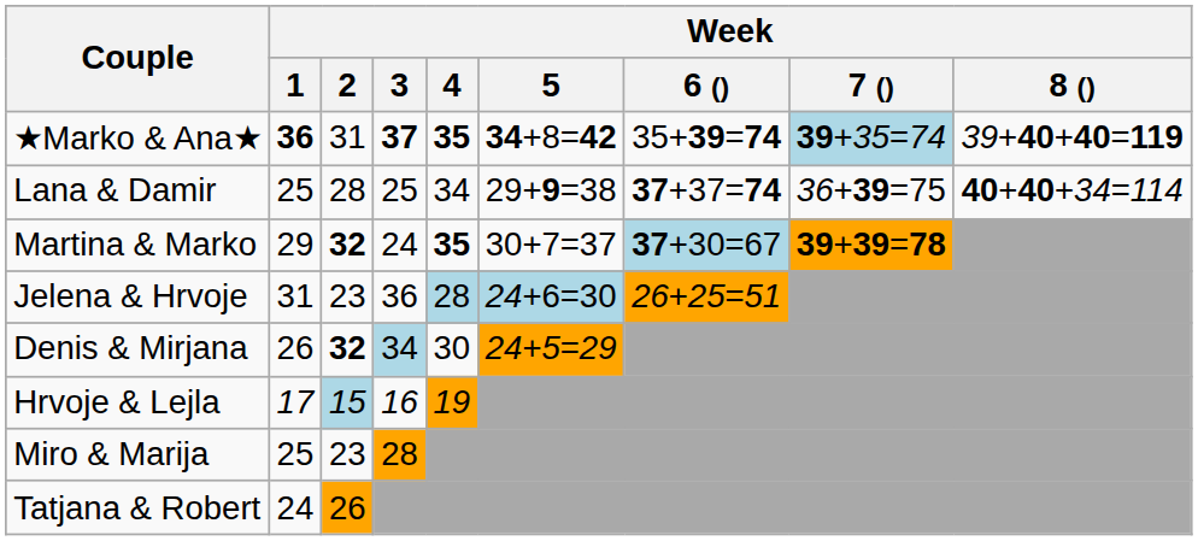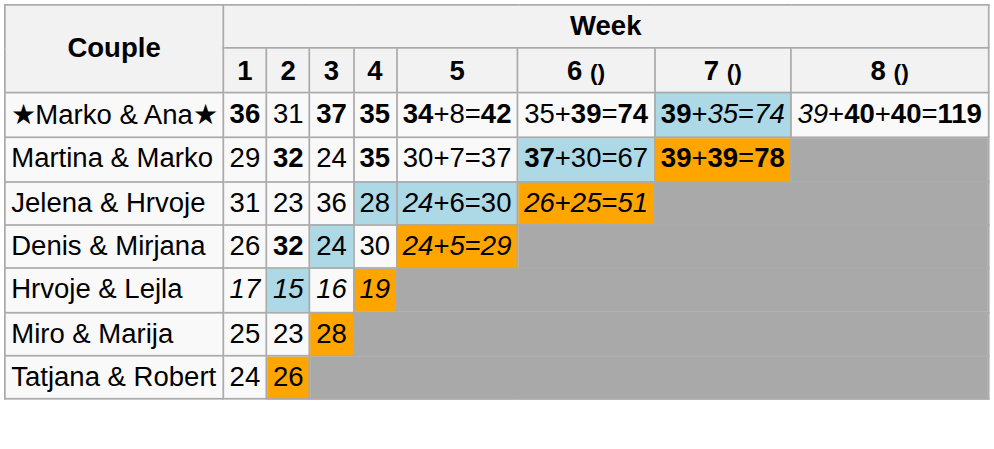 <table class="wikitable">
 <tr>
 <th rowspan="2">Couple</th>
 <th colspan="8">Week</th>
 </tr>
 <tr>
 <th>1</th>
 <th>2</th>
 <th>3</th>
 <th>4</th>
 <th>5</th>
 <th>6 <small>()</small></th>
 <th>7 <small>()</small></th>
 <th>8 <small>()</small></th>
 </tr>
 <tr>
 <td><span>★</span>Marko & Ana<span>★</span></td>
 <td align="center"><span><strong>36</strong></span></td>
 <td align="center"><span>31</span></td>
 <td align="center"><span><strong>37</strong></span></td>
 <td align="center"><span><strong>35</strong></span></td>
 <td align="center"><span></span><span><strong>34</strong></span>+<span>8</span>=<strong>42</strong></td>
 <td align="center"><span></span><span>35</span>+<span><strong>39</strong></span>=<strong>74</strong></td>
 <td align="center" bgcolor="lightblue"><span><strong>39</strong></span>+<span><em>35</em></span>=<em>74</em></td>
 <td align="center"><span><span></span></span><span><em>39</em></span>+<span><strong>40</strong></span>+<span><strong>40</strong></span>=<strong>119</strong></td>
 </tr>
 <tr>
-<td>Lana & Damir</td>
-<td align="center"><span>25</span></td>
-<td align="center"><span>28</span></td>
-<td align="center"><span>25</span></td>
-<td align="center"><span>34</span></td>
-<td align="center"><span></span><span>29</span>+<span><strong>9</strong></span>=38</td>
-<td align="center"><span></span><span><strong>37</strong></span>+<span>37</span>=<strong>74</strong></td>
-<td align="center"><span><span></span></span><span><em>36</em></span>+<span><strong>39</strong></span>=75</td>
-<td align="center"><span><strong>40</strong></span>+<span><strong>40</strong></span>+<span><em>34</em></span>=<em>114</em></td>
-</tr>
-<tr>
 <td>Martina & Marko</td>
 <td align="center"><span>29</span></td>
 <td align="center"><span><strong>32</strong></span></td>
 <td align="center"><span>24</span></td>
 <td align="center"><span><strong>35</strong></span></td>
 <td align="center"><span>30</span>+<span>7</span>=37</td>
 <td align="center" bgcolor="lightblue"><span><strong>37</strong></span>+<span>30</span>=67</td>
 <td align="center" bgcolor="orange"><span><strong>39</strong></span>+<span><strong>39</strong></span>=<strong>78</strong></td>
 <td colspan="1" bgcolor="darkgray"></td>
 </tr>
 <tr>
 <td>Jelena & Hrvoje</td>
 <td align="center"><span>31</span></td>
 <td align="center"><span>23</span></td>
 <td align="center"><span>36</span></td>
 <td align="center" bgcolor="lightblue"><span>28</span></td>
 <td align="center" bgcolor="lightblue"><span><em>24</em></span>+<span>6</span>=30</td>
 <td align="center" bgcolor="orange"><span><em>26</em></span>+<span><em>25</em></span>=<em>51</em></td>
 <td colspan="2" bgcolor="darkgray"></td>
 </tr>
 <tr>
 <td>Denis & Mirjana</td>
 <td align="center"><span>26</span></td>
 <td align="center"><span><strong>32</strong></span></td>
-<td align="center" bgcolor="lightblue"><span>34</span></td>
+<td align="center" bgcolor="lightblue"><span>24</span></td>
 <td align="center"><span>30</span></td>
 <td align="center" bgcolor="orange"><span><em>24</em></span>+<span><em>5</em></span>=<em>29</em></td>
 <td colspan="3" bgcolor="darkgray"></td>
 </tr>
 <tr>
 <td>Hrvoje & Lejla</td>
 <td align="center"><span><em>17</em></span></td>
 <td align="center" bgcolor="lightblue"><span><em>15</em></span></td>
 <td align="center"><span><em>16</em></span></td>
 <td align="center" bgcolor="orange"><span><em>19</em></span></td>
 <td colspan="4" bgcolor="darkgray"></td>
 </tr>
 <tr>
 <td>Miro & Marija</td>
 <td align="center"><span>25</span></td>
 <td align="center"><span>23</span></td>
 <td align="center" bgcolor="orange"><span>28</span></td>
 <td colspan="5" bgcolor="darkgray"></td>
 </tr>
 <tr>
 <td>Tatjana & Robert</td>
 <td align="center"><span>24</span></td>
 <td align="center" bgcolor="orange"><span>26</span></td>
 <td colspan="6" bgcolor="darkgray"></td>
 </tr>
 </table>
